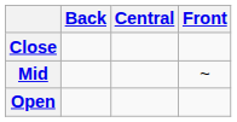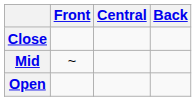 <table class="wikitable" style="text-align: center;">
 <tr>
 <th></th>
+<th><a href='#'>Front</a></th>
+<th><a href='#'>Central</a></th>
 <th><a href='#'>Back</a></th>
-<th><a href='#'>Central</a></th>
-<th><a href='#'>Front</a></th>
 </tr>
 <tr>
 <th><a href='#'>Close</a></th>
 <td></td>
 <td></td>
 <td></td>
 </tr>
 <tr>
 <th><a href='#'>Mid</a></th>
+<td> ~ </td>
 <td></td>
 <td></td>
-<td> ~ </td>
 </tr>
 <tr>
 <th><a href='#'>Open</a></th>
 <td></td>
 <td></td>
 <td></td>
 </tr>
 </table>
